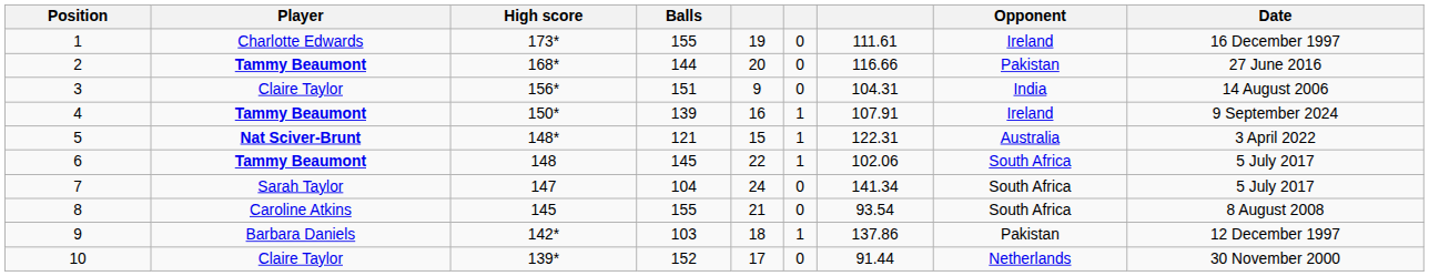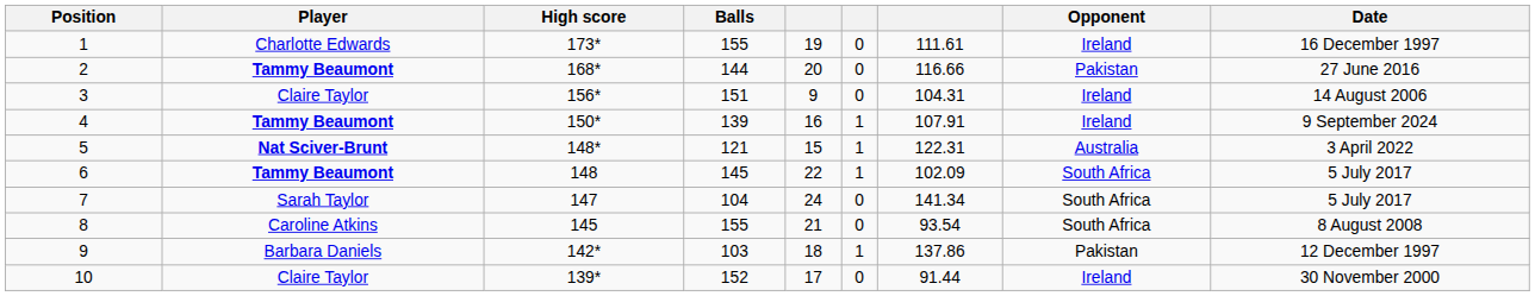 <table class="wikitable" style="text-align: center; width:75%">
 <tr>
 <th>Position</th>
 <th>Player</th>
 <th>High score</th>
 <th>Balls</th>
 <th></th>
 <th></th>
 <th></th>
 <th>Opponent</th>
 <th>Date</th>
 </tr>
 <tr>
 <td>1</td>
 <td><a href='#'>Charlotte Edwards</a></td>
 <td>173*</td>
 <td>155</td>
 <td>19</td>
 <td>0</td>
 <td>111.61</td>
 <td><a href='#'>Ireland</a></td>
 <td>16 December 1997</td>
 </tr>
 <tr>
 <td>2</td>
 <td><strong><a href='#'>Tammy Beaumont</a></strong></td>
 <td>168*</td>
 <td>144</td>
 <td>20</td>
 <td>0</td>
 <td>116.66</td>
 <td><a href='#'>Pakistan</a></td>
 <td>27 June 2016</td>
 </tr>
 <tr>
 <td>3</td>
 <td><a href='#'>Claire Taylor</a></td>
 <td>156*</td>
 <td>151</td>
 <td>9</td>
 <td>0</td>
 <td>104.31</td>
-<td><a href='#'>India</a></td>
+<td><a href='#'>Ireland</a></td>
 <td>14 August 2006</td>
 </tr>
 <tr>
 <td>4</td>
 <td><strong><a href='#'>Tammy Beaumont</a></strong></td>
 <td>150*</td>
 <td>139</td>
 <td>16</td>
 <td>1</td>
 <td>107.91</td>
 <td><a href='#'>Ireland</a></td>
 <td>9 September 2024</td>
 </tr>
 <tr>
 <td>5</td>
 <td><strong><a href='#'>Nat Sciver-Brunt</a></strong></td>
 <td>148*</td>
 <td>121</td>
 <td>15</td>
 <td>1</td>
 <td>122.31</td>
 <td><a href='#'>Australia</a></td>
 <td>3 April 2022</td>
 </tr>
 <tr>
 <td>6</td>
 <td><strong><a href='#'>Tammy Beaumont</a></strong></td>
 <td>148</td>
 <td>145</td>
 <td>22</td>
 <td>1</td>
-<td>102.06</td>
+<td>102.09</td>
 <td><a href='#'>South Africa</a></td>
 <td>5 July 2017</td>
 </tr>
 <tr>
 <td>7</td>
 <td><a href='#'>Sarah Taylor</a></td>
 <td>147</td>
 <td>104</td>
 <td>24</td>
 <td>0</td>
 <td>141.34</td>
 <td>South Africa</td>
 <td>5 July 2017</td>
 </tr>
 <tr>
 <td>8</td>
 <td><a href='#'>Caroline Atkins</a></td>
 <td>145</td>
 <td>155</td>
 <td>21</td>
 <td>0</td>
 <td>93.54</td>
 <td>South Africa</td>
 <td>8 August 2008</td>
 </tr>
 <tr>
 <td>9</td>
 <td><a href='#'>Barbara Daniels</a></td>
 <td>142*</td>
 <td>103</td>
 <td>18</td>
 <td>1</td>
 <td>137.86</td>
 <td>Pakistan</td>
 <td>12 December 1997</td>
 </tr>
 <tr>
 <td>10</td>
 <td><a href='#'>Claire Taylor</a></td>
 <td>139*</td>
 <td>152</td>
 <td>17</td>
 <td>0</td>
 <td>91.44</td>
-<td><a href='#'>Netherlands</a></td>
+<td><a href='#'>Ireland</a></td>
 <td>30 November 2000</td>
 </tr>
 </table>
